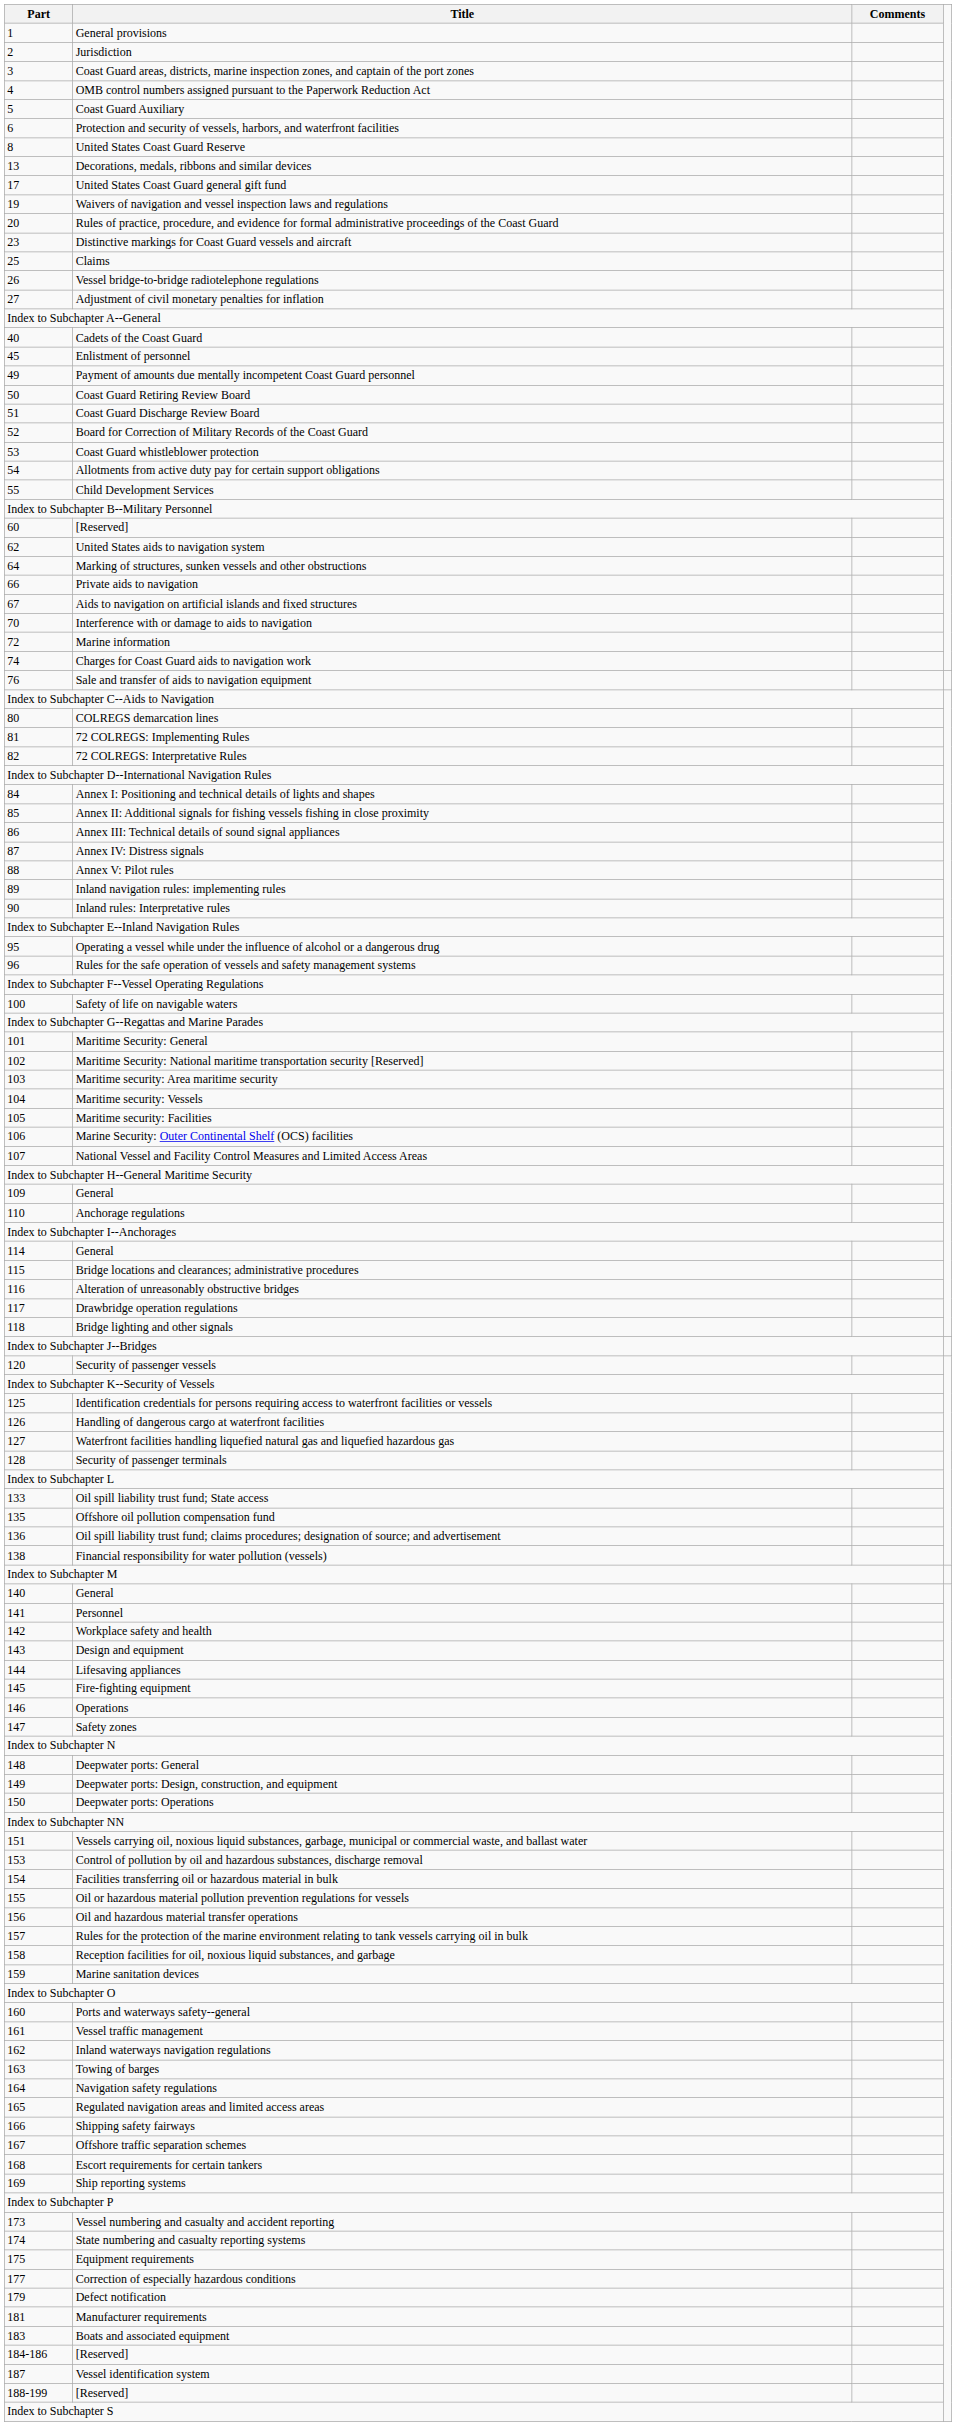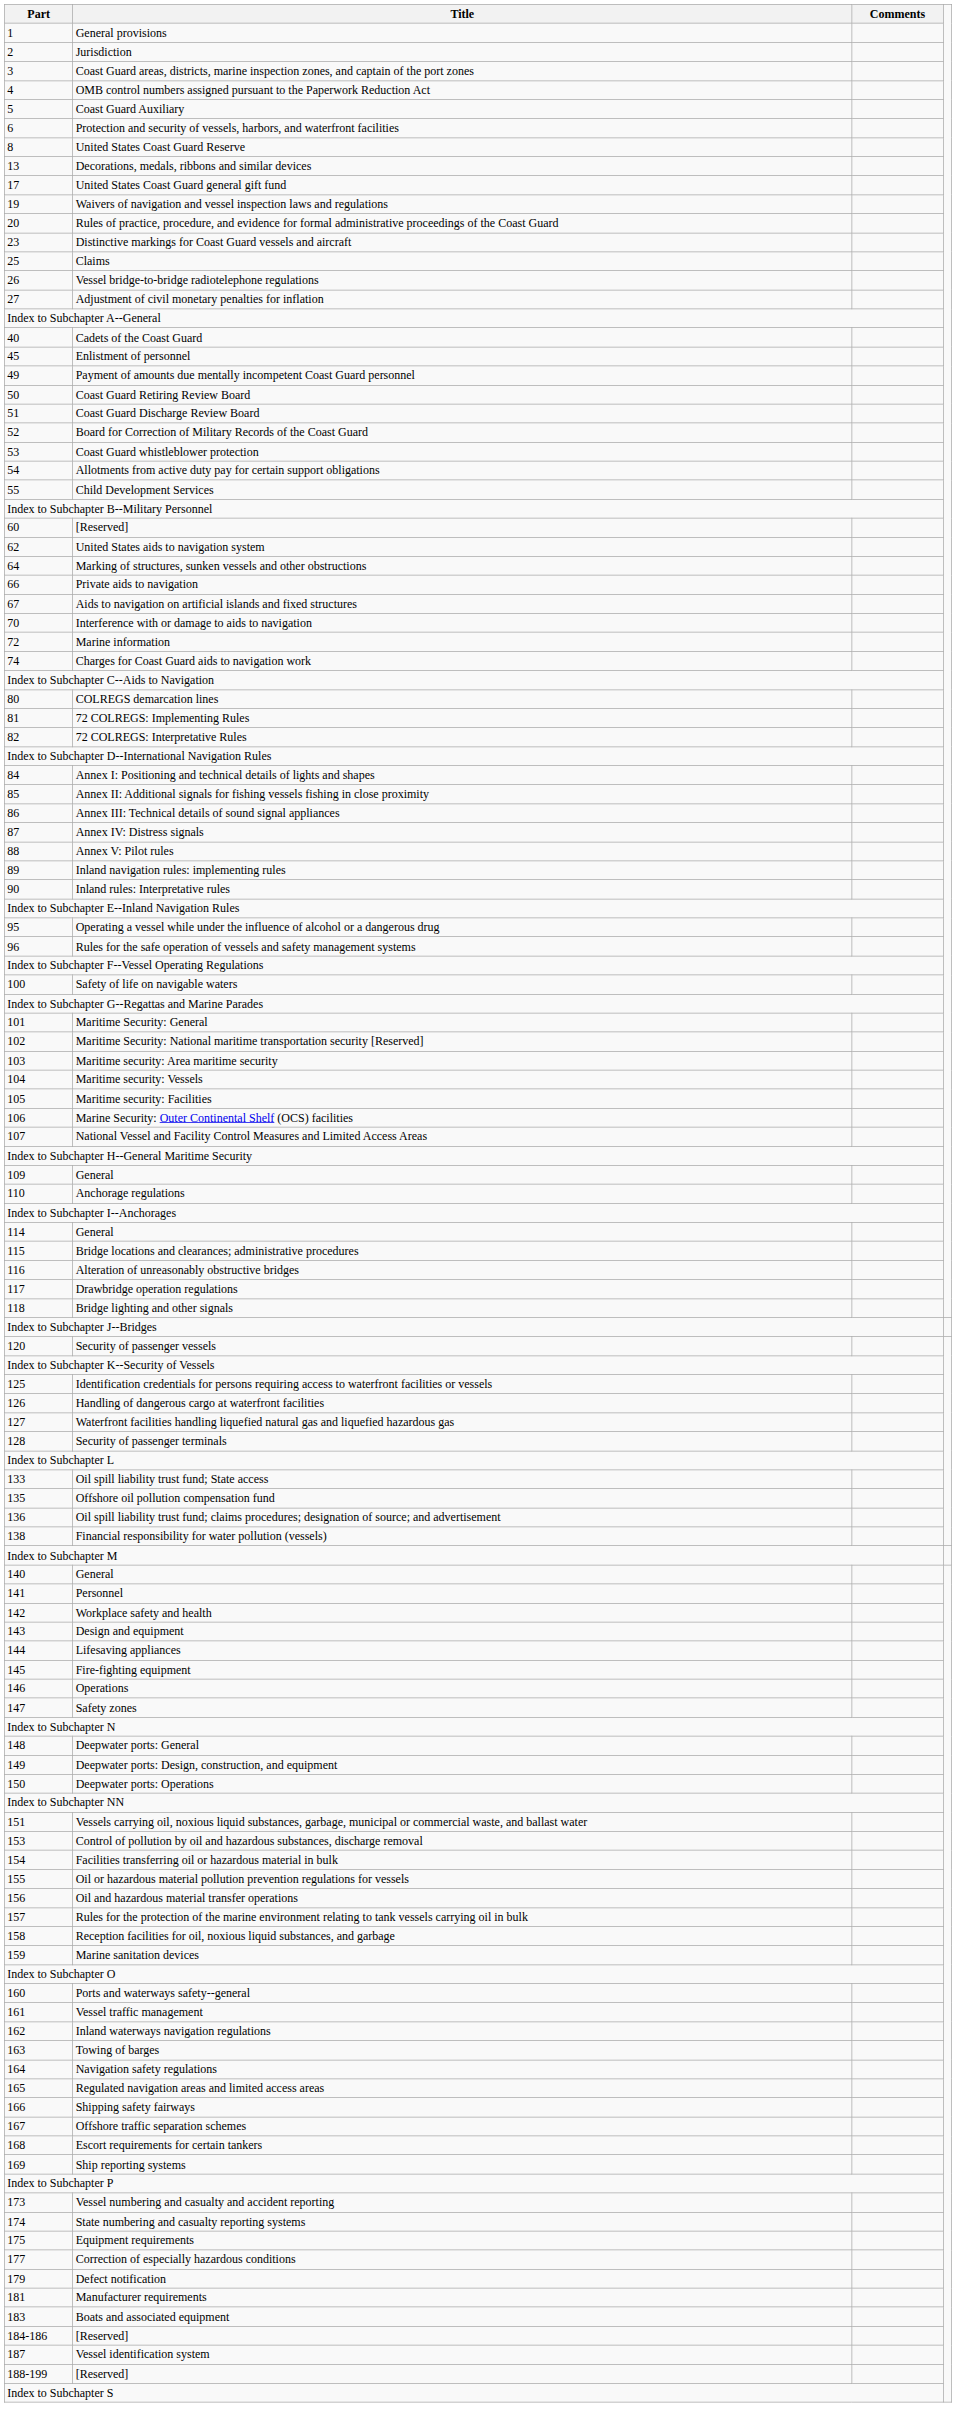 <table class="wikitable" width="100%">
 <tr>
 <th>Part</th>
 <th>Title</th>
 <th>Comments</th>
 </tr>
 <tr>
 <td>1</td>
 <td>General provisions</td>
 <td></td>
 </tr>
 <tr>
 <td>2</td>
 <td>Jurisdiction</td>
 <td></td>
 </tr>
 <tr>
 <td>3</td>
 <td>Coast Guard areas, districts, marine inspection zones, and captain of the port zones</td>
 <td></td>
 </tr>
 <tr>
 <td>4</td>
 <td>OMB control numbers assigned pursuant to the Paperwork Reduction Act</td>
 <td></td>
 </tr>
 <tr>
 <td>5</td>
 <td>Coast Guard Auxiliary</td>
 <td></td>
 </tr>
 <tr>
 <td>6</td>
 <td>Protection and security of vessels, harbors, and waterfront facilities</td>
 <td></td>
 </tr>
 <tr>
 <td>8</td>
 <td>United States Coast Guard Reserve</td>
 <td></td>
 </tr>
 <tr>
 <td>13</td>
 <td>Decorations, medals, ribbons and similar devices</td>
 <td></td>
 </tr>
 <tr>
 <td>17</td>
 <td>United States Coast Guard general gift fund</td>
 <td></td>
 </tr>
 <tr>
 <td>19</td>
 <td>Waivers of navigation and vessel inspection laws and regulations</td>
 <td></td>
 </tr>
 <tr>
 <td>20</td>
 <td>Rules of practice, procedure, and evidence for formal administrative proceedings of the Coast Guard</td>
 <td></td>
 </tr>
 <tr>
 <td>23</td>
 <td>Distinctive markings for Coast Guard vessels and aircraft</td>
 <td></td>
 </tr>
 <tr>
 <td>25</td>
 <td>Claims</td>
 <td></td>
 </tr>
 <tr>
 <td>26</td>
 <td>Vessel bridge-to-bridge radiotelephone regulations</td>
 <td></td>
 </tr>
 <tr>
 <td>27</td>
 <td>Adjustment of civil monetary penalties for inflation</td>
 <td></td>
 </tr>
 <tr>
 <td colspan="3">Index to Subchapter A--General</td>
 </tr>
 <tr>
 <td>40</td>
 <td>Cadets of the Coast Guard</td>
 <td></td>
 </tr>
 <tr>
 <td>45</td>
 <td>Enlistment of personnel</td>
 <td></td>
 </tr>
 <tr>
 <td>49</td>
 <td>Payment of amounts due mentally incompetent Coast Guard personnel</td>
 <td></td>
 </tr>
 <tr>
 <td>50</td>
 <td>Coast Guard Retiring Review Board</td>
 <td></td>
 </tr>
 <tr>
 <td>51</td>
 <td>Coast Guard Discharge Review Board</td>
 <td></td>
 </tr>
 <tr>
 <td>52</td>
 <td>Board for Correction of Military Records of the Coast Guard</td>
 <td></td>
 </tr>
 <tr>
 <td>53</td>
 <td>Coast Guard whistleblower protection</td>
 <td></td>
 </tr>
 <tr>
 <td>54</td>
 <td>Allotments from active duty pay for certain support obligations</td>
 <td></td>
 </tr>
 <tr>
 <td>55</td>
 <td>Child Development Services</td>
 <td></td>
 </tr>
 <tr>
 <td colspan="3">Index to Subchapter B--Military Personnel</td>
 </tr>
 <tr>
 <td>60</td>
 <td>[Reserved]</td>
 <td></td>
 </tr>
 <tr>
 <td>62</td>
 <td>United States aids to navigation system</td>
 <td></td>
 </tr>
 <tr>
 <td>64</td>
 <td>Marking of structures, sunken vessels and other obstructions</td>
 <td></td>
 </tr>
 <tr>
 <td>66</td>
 <td>Private aids to navigation</td>
 <td></td>
 </tr>
 <tr>
 <td>67</td>
 <td>Aids to navigation on artificial islands and fixed structures</td>
 <td></td>
 </tr>
 <tr>
 <td>70</td>
 <td>Interference with or damage to aids to navigation</td>
 <td></td>
 </tr>
 <tr>
 <td>72</td>
 <td>Marine information</td>
 <td></td>
 </tr>
 <tr>
 <td>74</td>
 <td>Charges for Coast Guard aids to navigation work</td>
-<td></td>
-</tr>
-<tr>
-<td>76</td>
-<td>Sale and transfer of aids to navigation equipment</td>
-<td></td>
 <td></td>
 </tr>
 <tr>
 <td colspan="3">Index to Subchapter C--Aids to Navigation</td>
 </tr>
 <tr>
 <td>80</td>
 <td>COLREGS demarcation lines</td>
 <td></td>
 </tr>
 <tr>
 <td>81</td>
 <td>72 COLREGS: Implementing Rules</td>
 <td></td>
 </tr>
 <tr>
 <td>82</td>
 <td>72 COLREGS: Interpretative Rules</td>
 <td></td>
 </tr>
 <tr>
 <td colspan="3">Index to Subchapter D--International Navigation Rules</td>
 </tr>
 <tr>
 <td>84</td>
 <td>Annex I: Positioning and technical details of lights and shapes</td>
 <td></td>
 </tr>
 <tr>
 <td>85</td>
 <td>Annex II: Additional signals for fishing vessels fishing in close proximity</td>
 <td></td>
 </tr>
 <tr>
 <td>86</td>
 <td>Annex III: Technical details of sound signal appliances</td>
 <td></td>
 </tr>
 <tr>
 <td>87</td>
 <td>Annex IV: Distress signals</td>
 <td></td>
 </tr>
 <tr>
 <td>88</td>
 <td>Annex V: Pilot rules</td>
 <td></td>
 </tr>
 <tr>
 <td>89</td>
 <td>Inland navigation rules: implementing rules</td>
 <td></td>
 </tr>
 <tr>
 <td>90</td>
 <td>Inland rules: Interpretative rules</td>
 <td></td>
 </tr>
 <tr>
 <td colspan="3">Index to Subchapter E--Inland Navigation Rules</td>
 </tr>
 <tr>
 <td>95</td>
 <td>Operating a vessel while under the influence of alcohol or a dangerous drug</td>
 <td></td>
 </tr>
 <tr>
 <td>96</td>
 <td>Rules for the safe operation of vessels and safety management systems</td>
 <td></td>
 </tr>
 <tr>
 <td colspan="3">Index to Subchapter F--Vessel Operating Regulations</td>
 </tr>
 <tr>
 <td>100</td>
 <td>Safety of life on navigable waters</td>
 <td></td>
 </tr>
 <tr>
 <td colspan="3">Index to Subchapter G--Regattas and Marine Parades</td>
 </tr>
 <tr>
 <td>101</td>
 <td>Maritime Security: General</td>
 <td></td>
 </tr>
 <tr>
 <td>102</td>
 <td>Maritime Security: National maritime transportation security [Reserved]</td>
 <td></td>
 </tr>
 <tr>
 <td>103</td>
 <td>Maritime security: Area maritime security</td>
 <td></td>
 </tr>
 <tr>
 <td>104</td>
 <td>Maritime security: Vessels</td>
 <td></td>
 </tr>
 <tr>
 <td>105</td>
 <td>Maritime security: Facilities</td>
 <td></td>
 </tr>
 <tr>
 <td>106</td>
 <td>Marine Security: <a href='#'>Outer Continental Shelf</a> (OCS) facilities</td>
 <td></td>
 </tr>
 <tr>
 <td>107</td>
 <td>National Vessel and Facility Control Measures and Limited Access Areas</td>
 <td></td>
 </tr>
 <tr>
 <td colspan="3">Index to Subchapter H--General Maritime Security</td>
 </tr>
 <tr>
 <td>109</td>
 <td>General</td>
 <td></td>
 </tr>
 <tr>
 <td>110</td>
 <td>Anchorage regulations</td>
 <td></td>
 </tr>
 <tr>
 <td colspan="3">Index to Subchapter I--Anchorages</td>
 </tr>
 <tr>
 <td>114</td>
 <td>General</td>
 <td></td>
 </tr>
 <tr>
 <td>115</td>
 <td>Bridge locations and clearances; administrative procedures</td>
 <td></td>
 </tr>
 <tr>
 <td>116</td>
 <td>Alteration of unreasonably obstructive bridges</td>
 <td></td>
 </tr>
 <tr>
 <td>117</td>
 <td>Drawbridge operation regulations</td>
 <td></td>
 </tr>
 <tr>
 <td>118</td>
 <td>Bridge lighting and other signals</td>
 <td></td>
 </tr>
 <tr>
 <td colspan="3">Index to Subchapter J--Bridges</td>
 <td></td>
 </tr>
 <tr>
 <td>120</td>
 <td>Security of passenger vessels</td>
 <td></td>
 </tr>
 <tr>
 <td colspan="3">Index to Subchapter K--Security of Vessels</td>
 </tr>
 <tr>
 <td>125</td>
 <td>Identification credentials for persons requiring access to waterfront facilities or vessels</td>
 <td></td>
 </tr>
 <tr>
 <td>126</td>
 <td>Handling of dangerous cargo at waterfront facilities</td>
 <td></td>
 </tr>
 <tr>
 <td>127</td>
 <td>Waterfront facilities handling liquefied natural gas and liquefied hazardous gas</td>
 <td></td>
 </tr>
 <tr>
 <td>128</td>
 <td>Security of passenger terminals</td>
 <td></td>
 </tr>
 <tr>
 <td colspan="3">Index to Subchapter L</td>
 </tr>
 <tr>
 <td>133</td>
 <td>Oil spill liability trust fund; State access</td>
 <td></td>
 </tr>
 <tr>
 <td>135</td>
 <td>Offshore oil pollution compensation fund</td>
 <td></td>
 </tr>
 <tr>
 <td>136</td>
 <td>Oil spill liability trust fund; claims procedures; designation of source; and advertisement</td>
 <td></td>
 </tr>
 <tr>
 <td>138</td>
 <td>Financial responsibility for water pollution (vessels)</td>
 <td></td>
 </tr>
 <tr>
 <td colspan="3">Index to Subchapter M</td>
 <td></td>
 </tr>
 <tr>
 <td>140</td>
 <td>General</td>
 <td></td>
 </tr>
 <tr>
 <td>141</td>
 <td>Personnel</td>
 <td></td>
 </tr>
 <tr>
 <td>142</td>
 <td>Workplace safety and health</td>
 <td></td>
 </tr>
 <tr>
 <td>143</td>
 <td>Design and equipment</td>
 <td></td>
 </tr>
 <tr>
 <td>144</td>
 <td>Lifesaving appliances</td>
 <td></td>
 </tr>
 <tr>
 <td>145</td>
 <td>Fire-fighting equipment</td>
 <td></td>
 </tr>
 <tr>
 <td>146</td>
 <td>Operations</td>
 <td></td>
 </tr>
 <tr>
 <td>147</td>
 <td>Safety zones</td>
 <td></td>
 </tr>
 <tr>
 <td colspan="3">Index to Subchapter N</td>
 </tr>
 <tr>
 <td>148</td>
 <td>Deepwater ports: General</td>
 <td></td>
 </tr>
 <tr>
 <td>149</td>
 <td>Deepwater ports: Design, construction, and equipment</td>
 <td></td>
 </tr>
 <tr>
 <td>150</td>
 <td>Deepwater ports: Operations</td>
 <td></td>
 </tr>
 <tr>
 <td colspan="3">Index to Subchapter NN</td>
 </tr>
 <tr>
 <td>151</td>
 <td>Vessels carrying oil, noxious liquid substances, garbage, municipal or commercial waste, and ballast water</td>
 <td></td>
 </tr>
 <tr>
 <td>153</td>
 <td>Control of pollution by oil and hazardous substances, discharge removal</td>
 <td></td>
 </tr>
 <tr>
 <td>154</td>
 <td>Facilities transferring oil or hazardous material in bulk</td>
 <td></td>
 </tr>
 <tr>
 <td>155</td>
 <td>Oil or hazardous material pollution prevention regulations for vessels</td>
 <td></td>
 </tr>
 <tr>
 <td>156</td>
 <td>Oil and hazardous material transfer operations</td>
 <td></td>
 </tr>
 <tr>
 <td>157</td>
 <td>Rules for the protection of the marine environment relating to tank vessels carrying oil in bulk</td>
 <td></td>
 </tr>
 <tr>
 <td>158</td>
 <td>Reception facilities for oil, noxious liquid substances, and garbage</td>
 <td></td>
 </tr>
 <tr>
 <td>159</td>
 <td>Marine sanitation devices</td>
 <td></td>
 </tr>
 <tr>
 <td colspan="3">Index to Subchapter O</td>
 </tr>
 <tr>
 <td>160</td>
 <td>Ports and waterways safety--general</td>
 <td></td>
 </tr>
 <tr>
 <td>161</td>
 <td>Vessel traffic management</td>
 <td></td>
 </tr>
 <tr>
 <td>162</td>
 <td>Inland waterways navigation regulations</td>
 <td></td>
 </tr>
 <tr>
 <td>163</td>
 <td>Towing of barges</td>
 <td></td>
 </tr>
 <tr>
 <td>164</td>
 <td>Navigation safety regulations</td>
 <td></td>
 </tr>
 <tr>
 <td>165</td>
 <td>Regulated navigation areas and limited access areas</td>
 <td></td>
 </tr>
 <tr>
 <td>166</td>
 <td>Shipping safety fairways</td>
 <td></td>
 </tr>
 <tr>
 <td>167</td>
 <td>Offshore traffic separation schemes</td>
 <td></td>
 </tr>
 <tr>
 <td>168</td>
 <td>Escort requirements for certain tankers</td>
 <td></td>
 </tr>
 <tr>
 <td>169</td>
 <td>Ship reporting systems</td>
 <td></td>
 </tr>
 <tr>
 <td colspan="3">Index to Subchapter P</td>
 </tr>
 <tr>
 <td>173</td>
 <td>Vessel numbering and casualty and accident reporting</td>
 <td></td>
 </tr>
 <tr>
 <td>174</td>
 <td>State numbering and casualty reporting systems</td>
 <td></td>
 </tr>
 <tr>
 <td>175</td>
 <td>Equipment requirements</td>
 <td></td>
 </tr>
 <tr>
 <td>177</td>
 <td>Correction of especially hazardous conditions</td>
 <td></td>
 </tr>
 <tr>
 <td>179</td>
 <td>Defect notification</td>
 <td></td>
 </tr>
 <tr>
 <td>181</td>
 <td>Manufacturer requirements</td>
 <td></td>
 </tr>
 <tr>
 <td>183</td>
 <td>Boats and associated equipment</td>
 <td></td>
 </tr>
 <tr>
 <td>184-186</td>
 <td>[Reserved]</td>
 <td></td>
 </tr>
 <tr>
 <td>187</td>
 <td>Vessel identification system</td>
 <td></td>
 </tr>
 <tr>
 <td>188-199</td>
 <td>[Reserved]</td>
 <td></td>
 </tr>
 <tr>
 <td colspan="3">Index to Subchapter S</td>
 </tr>
 </table>
